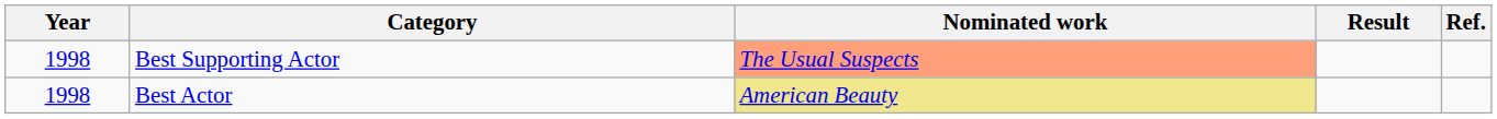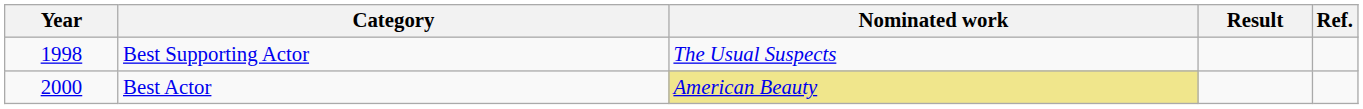 <table class=wikitable>
 <tr>
 <th scope="col" style="width:5em;">Year</th>
 <th scope="col" style="width:26em;">Category</th>
 <th scope="col" style="width:25em;">Nominated work</th>
 <th scope="col" style="width:5em;">Result</th>
 <th>Ref.</th>
 </tr>
 <tr>
 <td style="text-align:center;"><a href='#'>1998</a></td>
 <td><a href='#'>Best Supporting Actor</a></td>
-<td style="background: lightsalmon;"><em><a href='#'>The Usual Suspects</a></em></td>
+<td><em><a href='#'>The Usual Suspects</a></em></td>
 <td></td>
 <td></td>
 </tr>
 <tr>
-<td style="text-align:center;"><a href='#'>1998</a></td>
+<td style="text-align:center;"><a href='#'>2000</a></td>
 <td><a href='#'>Best Actor</a></td>
 <td style="background: khaki;"><em><a href='#'>American Beauty</a></em></td>
 <td></td>
 <td></td>
 </tr>
 </table>
